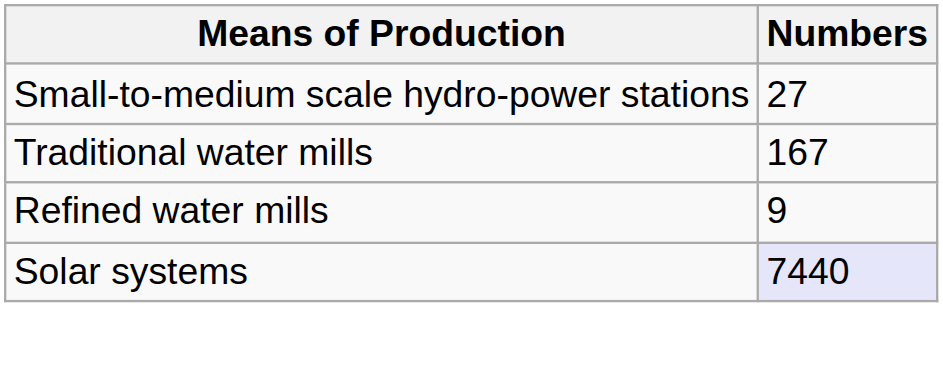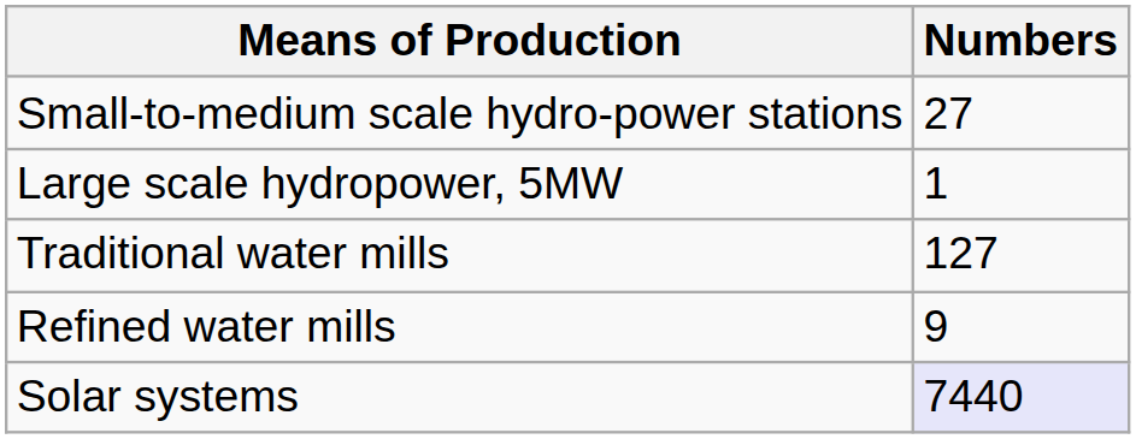 <table class="wikitable">
 <tr>
 <th>Means of Production</th>
 <th>Numbers</th>
 </tr>
 <tr>
 <td>Small-to-medium scale hydro-power stations</td>
 <td>27</td>
 </tr>
 <tr>
+<td>Large scale hydropower, 5MW</td>
+<td>1</td>
+</tr>
+<tr>
 <td>Traditional water mills</td>
-<td>167</td>
+<td>127</td>
 </tr>
 <tr>
 <td>Refined water mills</td>
 <td>9</td>
 </tr>
 <tr>
 <td>Solar systems</td>
 <td style="background: lavender;">7440</td>
 </tr>
 </table>
